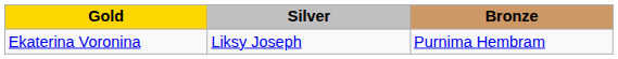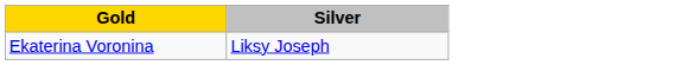 <table class="wikitable" style="text-align:left">
 <tr align="center">
 <td width=200 bgcolor=gold><strong>Gold</strong></td>
 <td width=200 bgcolor=silver><strong>Silver</strong></td>
-<td width=200 bgcolor=CC9966><strong>Bronze</strong></td>
 </tr>
 <tr>
 <td><a href='#'>Ekaterina Voronina</a><br><em></em></td>
 <td><a href='#'>Liksy Joseph</a><br><em></em></td>
-<td><a href='#'>Purnima Hembram</a><br><em></em></td>
 </tr>
 </table>
